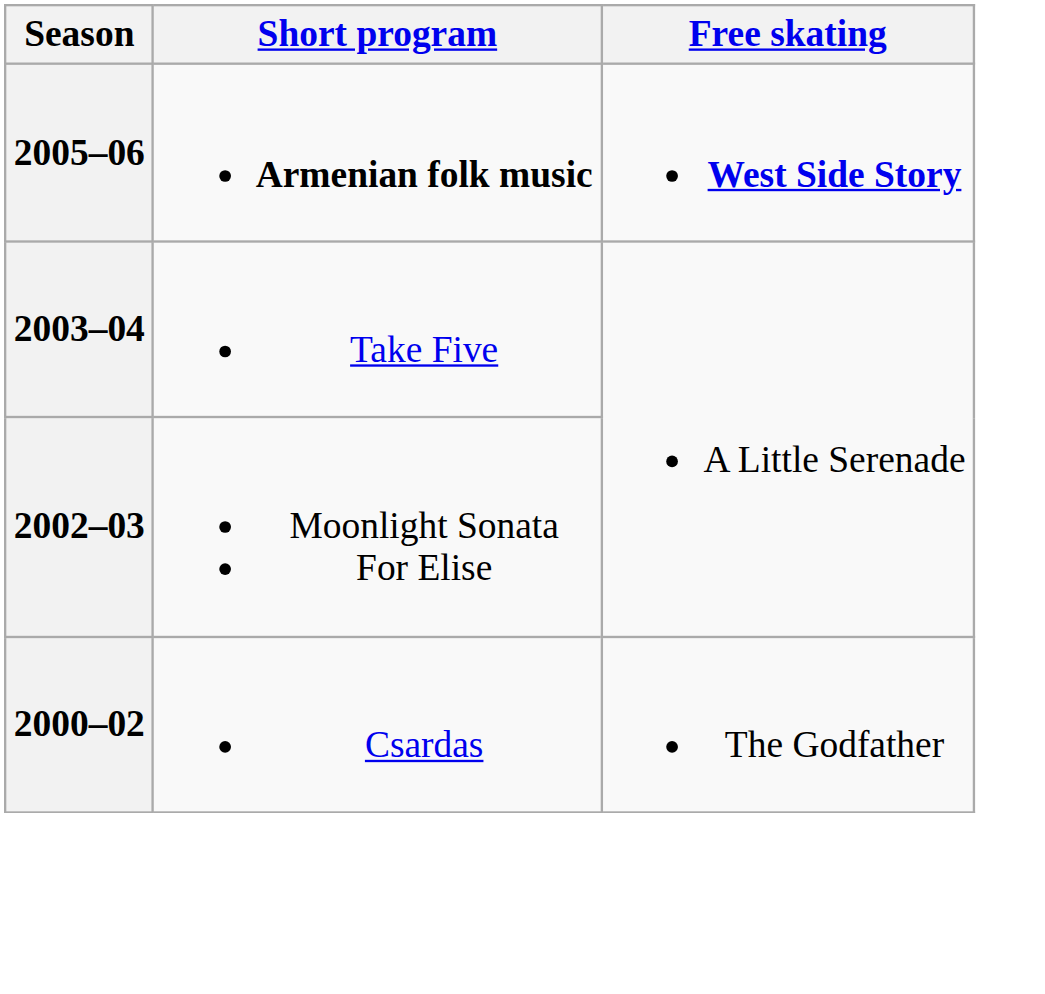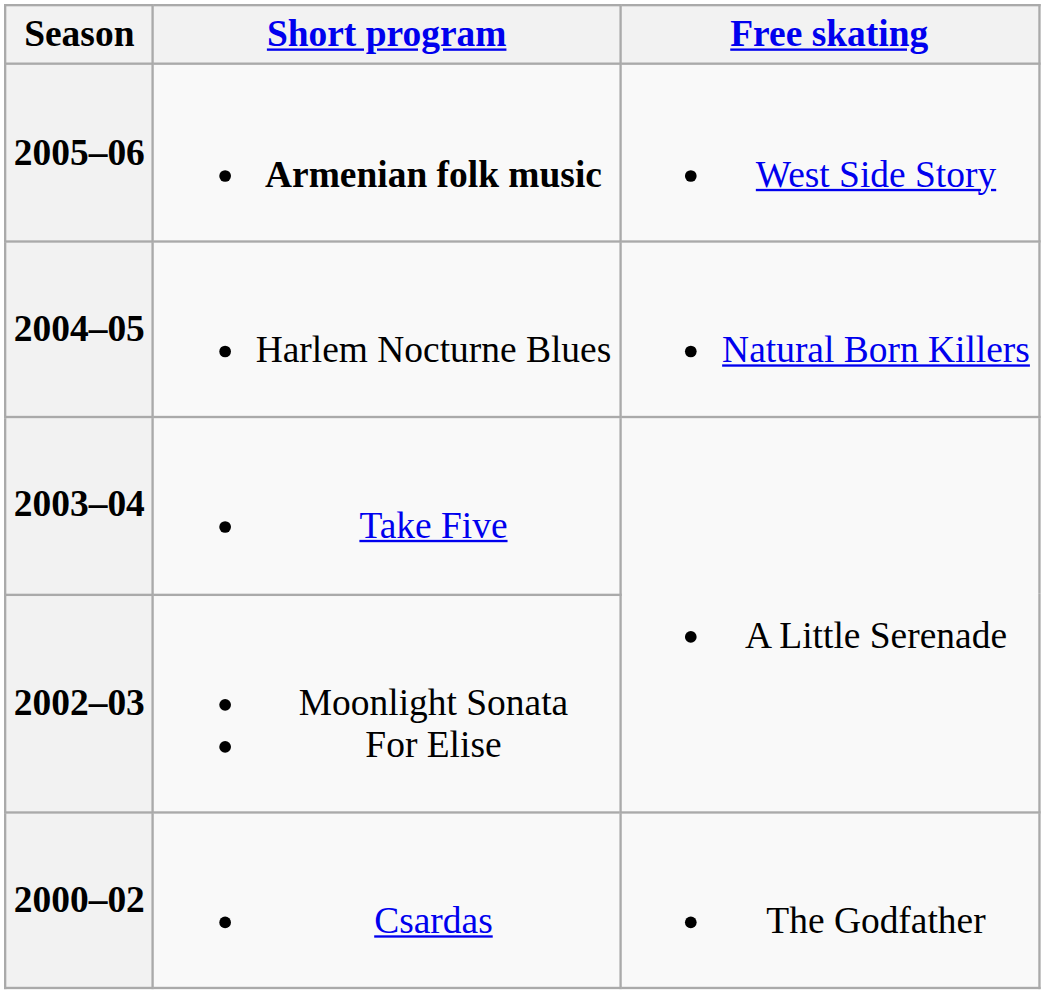 <table class=wikitable style=text-align:center>
 <tr>
 <th>Season</th>
 <th><a href='#'>Short program</a></th>
 <th><a href='#'>Free skating</a></th>
 </tr>
 <tr>
 <th>2005–06 <br> </th>
 <td><strong><br><ul><li>Armenian folk music</li></ul></strong></td>
-<td><strong><br><ul><li><a href='#'>West Side Story</a> <br></li></ul></strong></td>
+<td><br><ul><li><a href='#'>West Side Story</a> <br></li></ul></td>
+</tr>
+<tr>
+<th>2004–05 <br> </th>
+<td><br><ul><li>Harlem Nocturne Blues <br></li></ul></td>
+<td><br><ul><li><a href='#'>Natural Born Killers</a></li></ul></td>
 </tr>
 <tr>
 <th>2003–04 <br> </th>
 <td><br><ul><li><a href='#'>Take Five</a> <br></li></ul></td>
 <td rowspan=2><br><ul><li>A Little Serenade <br></li></ul></td>
 </tr>
 <tr>
 <th>2002–03 <br> </th>
 <td><br><ul><li>Moonlight Sonata <br></li><li>For Elise <br></li></ul></td>
 </tr>
 <tr>
 <th>2000–02 <br> </th>
 <td><br><ul><li><a href='#'>Csardas</a></li></ul></td>
 <td><br><ul><li>The Godfather <br></li></ul></td>
 </tr>
 </table>
